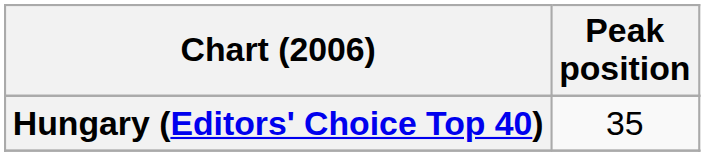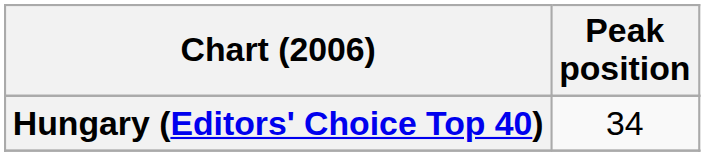 <table class="wikitable sortable plainrowheaders"  style="text-align:center">
 <tr>
 <th scope="col">Chart (2006)</th>
 <th scope="col">Peak<br>position</th>
 </tr>
 <tr>
 </tr>
 <tr>
 </tr>
 <tr>
 <th scope="row">Hungary (<a href='#'>Editors' Choice Top 40</a>)</th>
-<td>35</td>
+<td>34</td>
 </tr>
 <tr>
 </tr>
 <tr>
 </tr>
 </table>
